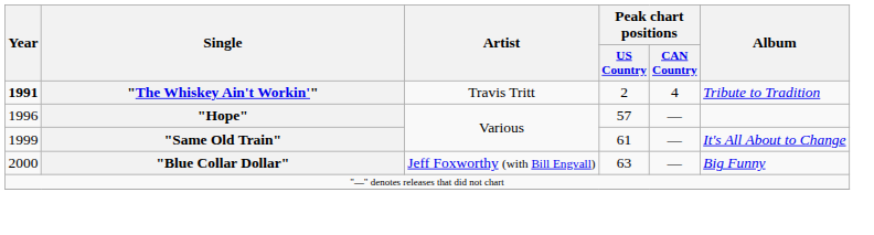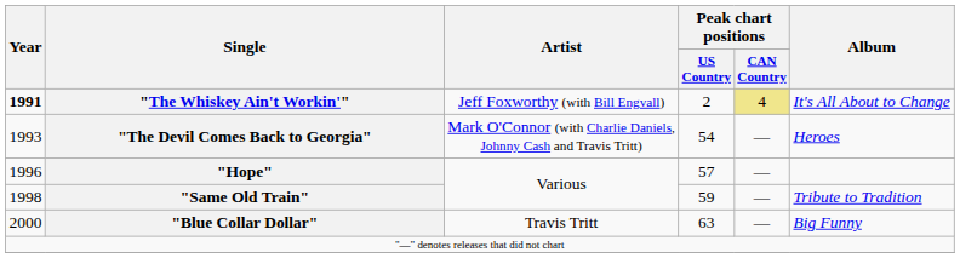 <table class="wikitable plainrowheaders" style="text-align:center">
 <tr>
 <th rowspan="2">Year</th>
 <th rowspan="2" style="width:24em;">Single</th>
 <th rowspan="2">Artist</th>
 <th colspan="2">Peak chart<br>positions</th>
 <th rowspan="2">Album</th>
 </tr>
 <tr style="font-size:smaller;">
 <th width="45"><a href='#'>US Country</a><br></th>
 <th width="45"><a href='#'>CAN Country</a></th>
 </tr>
 <tr>
 <td><strong>1991</strong></td>
 <th scope="row">"<a href='#'>The Whiskey Ain't Workin'</a>"</th>
-<td>Travis Tritt</td>
+<td><a href='#'>Jeff Foxworthy</a> <small>(with <a href='#'>Bill Engvall</a>)</small></td>
 <td>2</td>
-<td>4</td>
-<td align="left"><em><a href='#'>Tribute to Tradition</a></em></td>
+<td style="background: khaki;">4</td>
+<td align="left"><em><a href='#'>It's All About to Change</a></em></td>
+</tr>
+<tr>
+<td>1993</td>
+<th scope="row">"The Devil Comes Back to Georgia"</th>
+<td><a href='#'>Mark O'Connor</a> <small>(with <a href='#'>Charlie Daniels</a>,<br><a href='#'>Johnny Cash</a> and Travis Tritt)</small></td>
+<td>54</td>
+<td>—</td>
+<td align="left"><em><a href='#'>Heroes</a></em></td>
 </tr>
 <tr>
 <td>1996</td>
 <th scope="row">"Hope"</th>
 <td rowspan="2">Various</td>
 <td>57</td>
 <td>—</td>
 <td></td>
 </tr>
 <tr>
-<td>1999</td>
+<td>1998</td>
 <th scope="row">"Same Old Train"</th>
-<td>61</td>
+<td>59</td>
 <td>—</td>
-<td align="left"><em><a href='#'>It's All About to Change</a></em></td>
+<td align="left"><em><a href='#'>Tribute to Tradition</a></em></td>
 </tr>
 <tr>
 <td>2000</td>
 <th scope="row">"Blue Collar Dollar"</th>
-<td><a href='#'>Jeff Foxworthy</a> <small>(with <a href='#'>Bill Engvall</a>)</small></td>
+<td>Travis Tritt</td>
 <td>63</td>
 <td>—</td>
 <td align="left"><em><a href='#'>Big Funny</a></em></td>
 </tr>
 <tr>
 <td colspan="6" style="font-size: 8pt">"—" denotes releases that did not chart</td>
 </tr>
 <tr>
 </tr>
 </table>
